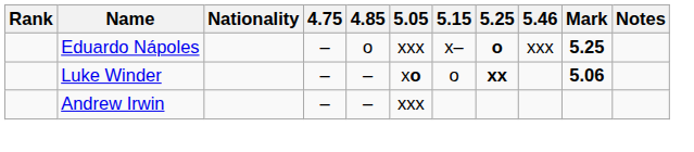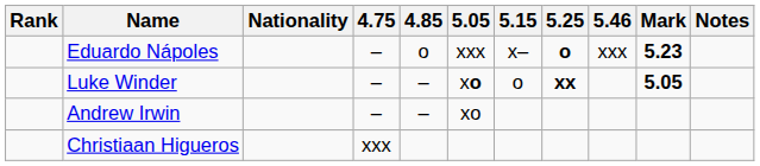 <table class="wikitable sortable" style="text-align:center">
 <tr>
 <th>Rank</th>
 <th>Name</th>
 <th>Nationality</th>
 <th>4.75</th>
 <th>4.85</th>
 <th>5.05</th>
 <th>5.15</th>
 <th>5.25</th>
 <th>5.46</th>
 <th>Mark</th>
 <th>Notes</th>
 </tr>
 <tr>
 <td></td>
 <td align=left><a href='#'>Eduardo Nápoles</a></td>
 <td align=left></td>
 <td>–</td>
 <td>o</td>
 <td>xxx</td>
 <td>x–</td>
 <td><strong>o</strong></td>
 <td>xxx</td>
-<td><strong>5.25</strong></td>
+<td><strong>5.23</strong></td>
 <td></td>
 </tr>
 <tr>
 <td></td>
 <td align=left><a href='#'>Luke Winder</a></td>
 <td align=left></td>
 <td>–</td>
 <td>–</td>
 <td>x<strong>o</strong></td>
 <td>o</td>
 <td><strong>xx</strong></td>
 <td></td>
-<td><strong>5.06</strong></td>
+<td><strong>5.05</strong></td>
 <td></td>
 </tr>
 <tr>
 <td></td>
 <td align=left><a href='#'>Andrew Irwin</a></td>
 <td align=left></td>
 <td>–</td>
 <td>–</td>
+<td>xo</td>
+<td></td>
+<td></td>
+<td></td>
+<td><strong></strong></td>
+<td></td>
+</tr>
+<tr>
+<td></td>
+<td align=left><a href='#'>Christiaan Higueros</a></td>
+<td align=left></td>
 <td>xxx</td>
+<td></td>
+<td></td>
 <td></td>
 <td></td>
 <td></td>
 <td><strong></strong></td>
 <td></td>
 </tr>
 </table>
